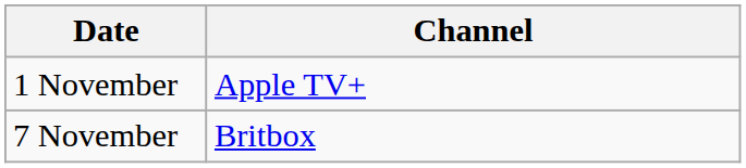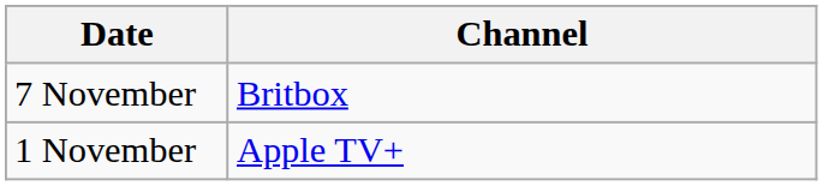 <table class="wikitable">
 <tr>
 <th width=90>Date</th>
 <th width=250>Channel</th>
 </tr>
 <tr>
+<td>7 November</td>
+<td><a href='#'>Britbox</a></td>
+</tr>
+<tr>
 <td>1 November</td>
 <td><a href='#'>Apple TV+</a></td>
 </tr>
-<tr>
-<td>7 November</td>
-<td><a href='#'>Britbox</a></td>
-</tr>
 </table>
